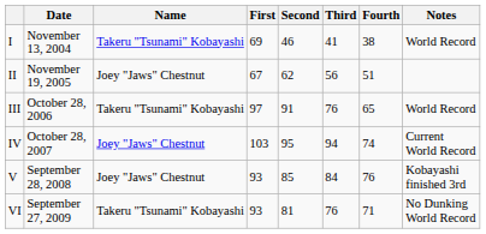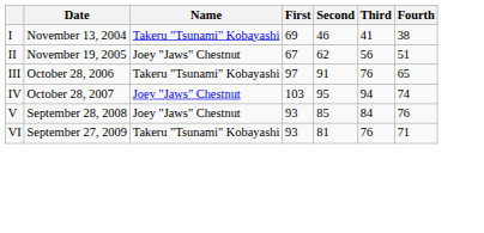 <table class="wikitable">
 <tr>
 <th> </th>
 <th>Date</th>
 <th>Name</th>
 <th>First</th>
 <th>Second</th>
 <th>Third</th>
 <th>Fourth</th>
-<th>Notes</th>
 </tr>
 <tr>
 <td>I</td>
 <td>November 13, 2004</td>
 <td nowrap> <a href='#'>Takeru "Tsunami" Kobayashi</a></td>
 <td>69</td>
 <td>46</td>
 <td>41</td>
 <td>38</td>
-<td>World Record</td>
 </tr>
 <tr>
 <td>II</td>
 <td>November 19, 2005</td>
 <td nowrap> Joey "Jaws" Chestnut</td>
 <td>67</td>
 <td>62</td>
 <td>56</td>
 <td>51</td>
-<td> </td>
 </tr>
 <tr>
 <td>III</td>
 <td>October 28, 2006</td>
 <td nowrap> Takeru "Tsunami" Kobayashi</td>
 <td>97</td>
 <td>91</td>
 <td>76</td>
 <td>65</td>
-<td>World Record</td>
 </tr>
 <tr>
 <td>IV</td>
 <td>October 28, 2007</td>
 <td nowrap> <a href='#'>Joey "Jaws" Chestnut</a></td>
 <td>103</td>
 <td>95</td>
 <td>94</td>
 <td>74</td>
-<td>Current World Record</td>
 </tr>
 <tr>
 <td>V</td>
 <td>September 28, 2008</td>
 <td nowrap> Joey "Jaws" Chestnut</td>
 <td>93</td>
 <td>85</td>
 <td>84</td>
 <td>76</td>
-<td>Kobayashi finished 3rd</td>
 </tr>
 <tr>
 <td>VI</td>
 <td>September 27, 2009</td>
 <td nowrap> Takeru "Tsunami" Kobayashi</td>
 <td>93</td>
 <td>81</td>
 <td>76</td>
 <td>71</td>
-<td>No Dunking World Record</td>
 </tr>
 </table>
